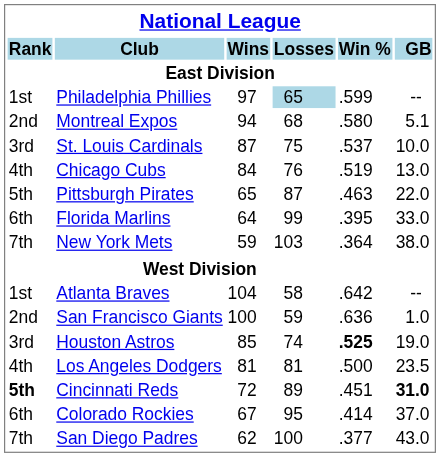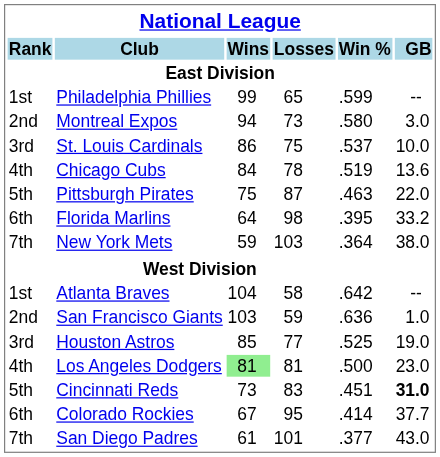 <table cellpadding="1" style="width:auto;font-size: 90%; border: 1px solid gray;">
 <tr align="center" style="font-size: larger;">
 <th colspan=6><a href='#'>National League</a></th>
 </tr>
 <tr style="background:lightblue;">
 <th>Rank</th>
 <th>Club</th>
 <th>Wins</th>
 <th>Losses</th>
 <th>Win %</th>
 <th>  GB</th>
 </tr>
 <tr align="center" style="vertical-align: middle;" style="background:lightblue;">
 <th colspan=6>East Division</th>
 </tr>
 <tr>
 <td>1st</td>
 <td><a href='#'>Philadelphia Phillies</a></td>
-<td>  97</td>
-<td style="background: lightblue;">  65</td>
+<td>  99</td>
+<td>  65</td>
 <td>.599</td>
 <td>   --</td>
 </tr>
 <tr>
 <td>2nd</td>
 <td><a href='#'>Montreal Expos</a></td>
 <td>  94</td>
-<td>  68</td>
+<td>  73</td>
 <td>.580</td>
-<td>  5.1</td>
+<td>  3.0</td>
 </tr>
 <tr>
 <td>3rd</td>
 <td><a href='#'>St. Louis Cardinals</a></td>
-<td>  87</td>
+<td>  86</td>
 <td>  75</td>
 <td>.537</td>
 <td>10.0</td>
 </tr>
 <tr>
 <td>4th</td>
 <td><a href='#'>Chicago Cubs</a></td>
 <td>  84</td>
-<td>  76</td>
+<td>  78</td>
 <td>.519</td>
-<td>13.0</td>
+<td>13.6</td>
 </tr>
 <tr>
 <td>5th</td>
 <td><a href='#'>Pittsburgh Pirates</a></td>
-<td>  65</td>
+<td>  75</td>
 <td>  87</td>
 <td>.463</td>
 <td>22.0</td>
 </tr>
 <tr>
 <td>6th</td>
 <td><a href='#'>Florida Marlins</a></td>
 <td>  64</td>
-<td>  99</td>
+<td>  98</td>
 <td>.395</td>
-<td>33.0</td>
+<td>33.2</td>
 </tr>
 <tr>
 <td>7th</td>
 <td><a href='#'>New York Mets</a></td>
 <td>  59</td>
 <td>103</td>
 <td>.364</td>
 <td>38.0</td>
 </tr>
 <tr>
 </tr>
 <tr align="center" style="vertical-align: middle;" style="background:lightblue;">
 <th colspan=5>West Division</th>
 </tr>
 <tr>
 <td>1st</td>
 <td><a href='#'>Atlanta Braves</a></td>
 <td>104</td>
 <td>  58</td>
 <td>.642</td>
 <td>   --</td>
 </tr>
 <tr>
 <td>2nd</td>
 <td><a href='#'>San Francisco Giants</a></td>
-<td>100</td>
+<td>103</td>
 <td>  59</td>
 <td>.636</td>
 <td>  1.0</td>
 </tr>
 <tr>
 <td>3rd</td>
 <td><a href='#'>Houston Astros</a></td>
 <td>  85</td>
-<td>  74</td>
-<td><strong>.525</strong></td>
+<td>  77</td>
+<td>.525</td>
 <td>19.0</td>
 </tr>
 <tr>
 <td>4th</td>
 <td><a href='#'>Los Angeles Dodgers</a></td>
-<td>  81</td>
+<td style="background: lightgreen;">  81</td>
 <td>  81</td>
 <td>.500</td>
-<td>23.5</td>
+<td>23.0</td>
 </tr>
 <tr>
-<td><strong>5th</strong></td>
+<td>5th</td>
 <td><a href='#'>Cincinnati Reds</a></td>
-<td>  72</td>
-<td>  89</td>
+<td>  73</td>
+<td>  83</td>
 <td>.451</td>
 <td><strong>31.0</strong></td>
 </tr>
 <tr>
 <td>6th</td>
 <td><a href='#'>Colorado Rockies</a></td>
 <td>  67</td>
 <td>  95</td>
 <td>.414</td>
-<td>37.0</td>
+<td>37.7</td>
 </tr>
 <tr>
 <td>7th</td>
 <td><a href='#'>San Diego Padres</a></td>
-<td>  62</td>
-<td>100</td>
+<td>  61</td>
+<td>101</td>
 <td>.377</td>
 <td>43.0</td>
 </tr>
 </table>
